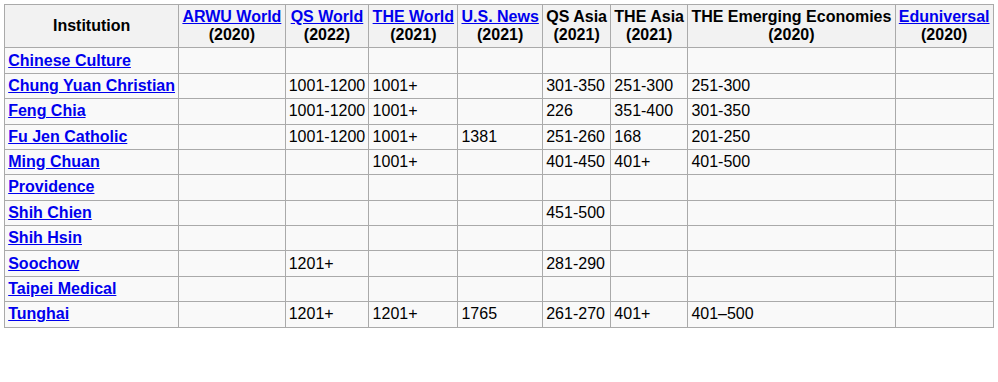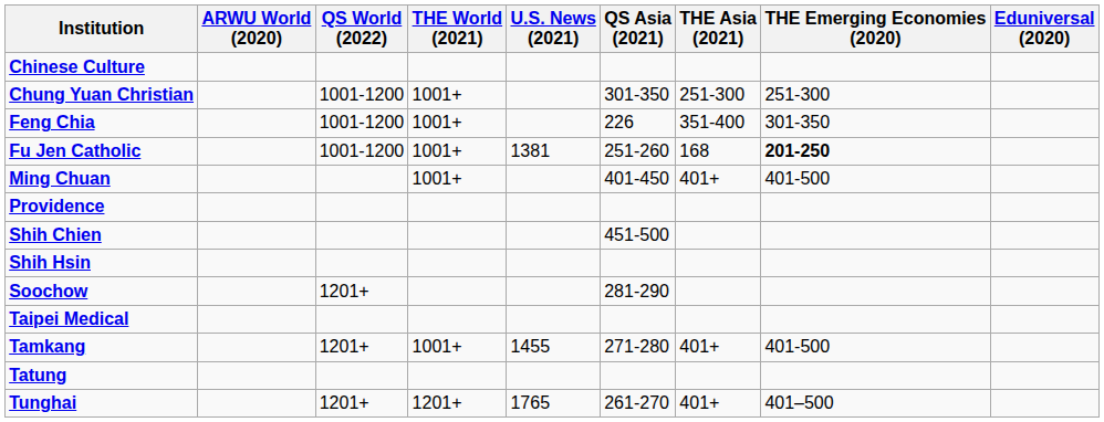 <table class="wikitable sortable">
 <tr>
 <th>Institution</th>
 <th><a href='#'>ARWU World</a><br>(2020)</th>
 <th><a href='#'>QS World</a><br>(2022)</th>
 <th><a href='#'>THE World</a><br>(2021)</th>
 <th><a href='#'>U.S. News</a><br>(2021)</th>
 <th>QS Asia<br>(2021)</th>
 <th>THE Asia<br>(2021)</th>
 <th>THE Emerging Economies<br>(2020)</th>
 <th><a href='#'>Eduniversal</a><br>(2020)</th>
 </tr>
 <tr>
 <td><strong><a href='#'>Chinese Culture</a></strong></td>
 <td></td>
 <td></td>
 <td></td>
 <td></td>
 <td></td>
 <td></td>
 <td></td>
 <td></td>
 </tr>
 <tr>
 <td><strong><a href='#'>Chung Yuan Christian</a></strong></td>
 <td></td>
 <td>1001-1200</td>
 <td>1001+</td>
 <td></td>
 <td>301-350</td>
 <td>251-300</td>
 <td>251-300</td>
 <td></td>
 </tr>
 <tr>
 <td><strong><a href='#'>Feng Chia</a></strong></td>
 <td></td>
 <td>1001-1200</td>
 <td>1001+</td>
 <td></td>
 <td>226</td>
 <td>351-400</td>
 <td>301-350</td>
 <td></td>
 </tr>
 <tr>
 <td><strong><a href='#'>Fu Jen Catholic</a></strong></td>
 <td></td>
 <td>1001-1200</td>
 <td>1001+</td>
 <td>1381</td>
 <td>251-260</td>
 <td>168</td>
-<td>201-250</td>
+<td><strong>201-250</strong></td>
 <td></td>
 </tr>
 <tr>
 <td><strong><a href='#'>Ming Chuan</a></strong></td>
 <td></td>
 <td></td>
 <td>1001+</td>
 <td></td>
 <td>401-450</td>
 <td>401+</td>
 <td>401-500</td>
 <td></td>
 </tr>
 <tr>
 <td><strong><a href='#'>Providence</a></strong></td>
 <td></td>
 <td></td>
 <td></td>
 <td></td>
 <td></td>
 <td></td>
 <td></td>
 <td></td>
 </tr>
 <tr>
 <td><strong><a href='#'>Shih Chien</a></strong></td>
 <td></td>
 <td></td>
 <td></td>
 <td></td>
 <td>451-500</td>
 <td></td>
 <td></td>
 <td></td>
 </tr>
 <tr>
 <td><strong><a href='#'>Shih Hsin</a></strong></td>
 <td></td>
 <td></td>
 <td></td>
 <td></td>
 <td></td>
 <td></td>
 <td></td>
 <td></td>
 </tr>
 <tr>
 <td><strong><a href='#'>Soochow</a></strong></td>
 <td></td>
 <td>1201+</td>
 <td></td>
 <td></td>
 <td>281-290</td>
 <td></td>
 <td></td>
 <td></td>
 </tr>
 <tr>
 <td><strong><a href='#'>Taipei Medical</a></strong></td>
 <td></td>
 <td></td>
 <td></td>
 <td></td>
 <td></td>
 <td></td>
 <td></td>
 <td></td>
 </tr>
 <tr>
+<td><strong><a href='#'>Tamkang</a></strong></td>
+<td></td>
+<td>1201+</td>
+<td>1001+</td>
+<td>1455</td>
+<td>271-280</td>
+<td>401+</td>
+<td>401-500</td>
+<td></td>
+</tr>
+<tr>
+<td><strong><a href='#'>Tatung</a></strong></td>
+<td></td>
+<td></td>
+<td></td>
+<td></td>
+<td></td>
+<td></td>
+<td></td>
+<td></td>
+</tr>
+<tr>
 <td><strong><a href='#'>Tunghai</a></strong></td>
 <td></td>
 <td>1201+</td>
 <td>1201+</td>
 <td>1765</td>
 <td>261-270</td>
 <td>401+</td>
 <td>401–500</td>
 <td></td>
 </tr>
 </table>
